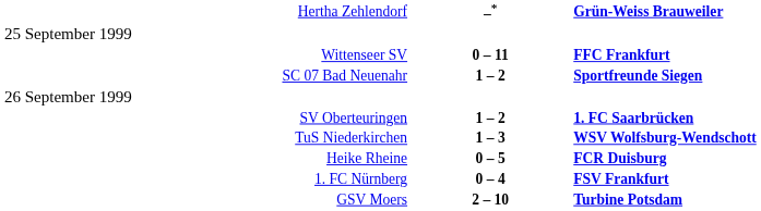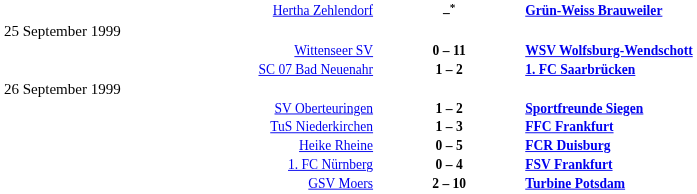 <table width=100% cellspacing=1>
 <tr>
 <th width=25%></th>
 <th width=10%></th>
 <th width=25%></th>
 <th></th>
 </tr>
 <tr style=font-size:90%>
 <td align=right><a href='#'>Hertha Zehlendorf</a></td>
 <td align=center><strong>–<sup>*</sup></strong></td>
 <td><strong><a href='#'>Grün-Weiss Brauweiler</a></strong></td>
 </tr>
 <tr>
 <td>25 September 1999</td>
 </tr>
 <tr style=font-size:90%>
 <td align=right><a href='#'>Wittenseer SV</a></td>
 <td align=center><strong>0 – 11</strong></td>
-<td><strong><a href='#'>FFC Frankfurt</a></strong></td>
+<td><strong><a href='#'>WSV Wolfsburg-Wendschott</a></strong></td>
 </tr>
 <tr style=font-size:90%>
 <td align=right><a href='#'>SC 07 Bad Neuenahr</a></td>
 <td align=center><strong>1 – 2</strong></td>
-<td><strong><a href='#'>Sportfreunde Siegen</a></strong></td>
+<td><strong><a href='#'>1. FC Saarbrücken</a></strong></td>
 </tr>
 <tr>
 <td>26 September 1999</td>
 </tr>
 <tr style=font-size:90%>
 <td align=right><a href='#'>SV Oberteuringen</a></td>
 <td align=center><strong>1 – 2</strong></td>
-<td><strong><a href='#'>1. FC Saarbrücken</a></strong></td>
+<td><strong><a href='#'>Sportfreunde Siegen</a></strong></td>
 </tr>
 <tr style=font-size:90%>
 <td align=right><a href='#'>TuS Niederkirchen</a></td>
 <td align=center><strong>1 – 3</strong></td>
-<td><strong><a href='#'>WSV Wolfsburg-Wendschott</a></strong></td>
+<td><strong><a href='#'>FFC Frankfurt</a></strong></td>
 </tr>
 <tr style=font-size:90%>
 <td align=right><a href='#'>Heike Rheine</a></td>
 <td align=center><strong>0 – 5</strong></td>
 <td><strong><a href='#'>FCR Duisburg</a></strong></td>
 </tr>
 <tr style=font-size:90%>
 <td align=right><a href='#'>1. FC Nürnberg</a></td>
 <td align=center><strong>0 – 4</strong></td>
 <td><strong><a href='#'>FSV Frankfurt</a></strong></td>
 </tr>
 <tr style=font-size:90%>
 <td align=right><a href='#'>GSV Moers</a></td>
 <td align=center><strong>2 – 10</strong></td>
 <td><strong><a href='#'>Turbine Potsdam</a></strong></td>
 </tr>
 </table>
